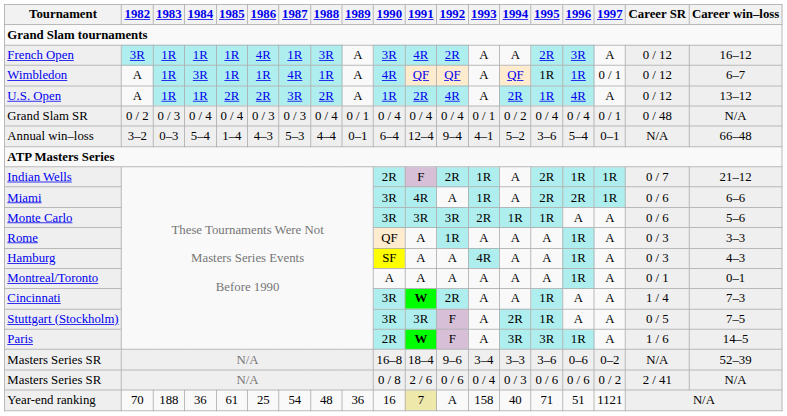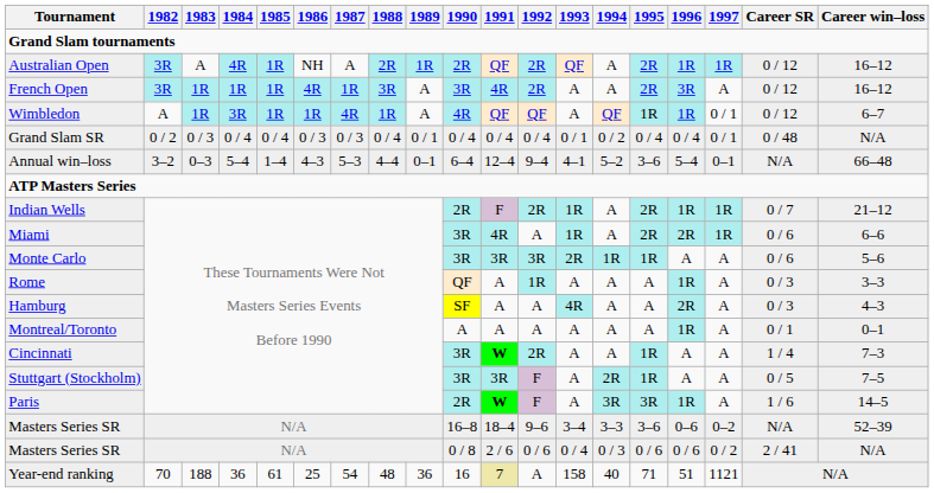 <table class="wikitable">
 <tr style="background:#efefef;">
 <th>Tournament</th>
 <th><a href='#'>1982</a></th>
 <th><a href='#'>1983</a></th>
 <th><a href='#'>1984</a></th>
 <th><a href='#'>1985</a></th>
 <th><a href='#'>1986</a></th>
 <th><a href='#'>1987</a></th>
 <th><a href='#'>1988</a></th>
 <th><a href='#'>1989</a></th>
 <th><a href='#'>1990</a></th>
 <th><a href='#'>1991</a></th>
 <th><a href='#'>1992</a></th>
 <th><a href='#'>1993</a></th>
 <th><a href='#'>1994</a></th>
 <th><a href='#'>1995</a></th>
 <th><a href='#'>1996</a></th>
 <th><a href='#'>1997</a></th>
 <th>Career SR</th>
 <th>Career win–loss</th>
 </tr>
 <tr>
 <td colspan="19"><strong>Grand Slam tournaments</strong></td>
+</tr>
+<tr>
+<td style="background:#efefef;"><a href='#'>Australian Open</a></td>
+<td align="center" style="background:#afeeee;"><a href='#'>3R</a></td>
+<td align="center">A</td>
+<td align="center" style="background:#afeeee;"><a href='#'>4R</a></td>
+<td align="center" style="background:#afeeee;"><a href='#'>1R</a></td>
+<td align="center">NH</td>
+<td align="center">A</td>
+<td align="center" style="background:#afeeee;"><a href='#'>2R</a></td>
+<td align="center" style="background:#afeeee;"><a href='#'>1R</a></td>
+<td align="center" style="background:#afeeee;"><a href='#'>2R</a></td>
+<td align="center" style="background:#ffebcd;"><a href='#'>QF</a></td>
+<td align="center" style="background:#afeeee;"><a href='#'>2R</a></td>
+<td align="center" style="background:#ffebcd;"><a href='#'>QF</a></td>
+<td align="center">A</td>
+<td align="center" style="background:#afeeee;"><a href='#'>2R</a></td>
+<td align="center" style="background:#afeeee;"><a href='#'>1R</a></td>
+<td align="center" style="background:#afeeee;"><a href='#'>1R</a></td>
+<td align="center" style="background:#EFEFEF;">0 / 12</td>
+<td align="center" style="background:#EFEFEF;">16–12</td>
 </tr>
 <tr>
 <td style="background:#efefef;"><a href='#'>French Open</a></td>
 <td align="center" style="background:#afeeee;"><a href='#'>3R</a></td>
 <td align="center" style="background:#afeeee;"><a href='#'>1R</a></td>
 <td align="center" style="background:#afeeee;"><a href='#'>1R</a></td>
 <td align="center" style="background:#afeeee;"><a href='#'>1R</a></td>
 <td align="center" style="background:#afeeee;"><a href='#'>4R</a></td>
 <td align="center" style="background:#afeeee;"><a href='#'>1R</a></td>
 <td align="center" style="background:#afeeee;"><a href='#'>3R</a></td>
 <td align="center">A</td>
 <td align="center" style="background:#afeeee;"><a href='#'>3R</a></td>
 <td align="center" style="background:#afeeee;"><a href='#'>4R</a></td>
 <td align="center" style="background:#afeeee;"><a href='#'>2R</a></td>
 <td align="center">A</td>
 <td align="center">A</td>
 <td align="center" style="background:#afeeee;"><a href='#'>2R</a></td>
 <td align="center" style="background:#afeeee;"><a href='#'>3R</a></td>
 <td align="center">A</td>
 <td align="center" style="background:#EFEFEF;">0 / 12</td>
 <td align="center" style="background:#EFEFEF;">16–12</td>
 </tr>
 <tr>
 <td style="background:#efefef;"><a href='#'>Wimbledon</a></td>
 <td align="center">A</td>
 <td align="center" style="background:#afeeee;"><a href='#'>1R</a></td>
 <td align="center" style="background:#afeeee;"><a href='#'>3R</a></td>
 <td align="center" style="background:#afeeee;"><a href='#'>1R</a></td>
 <td align="center" style="background:#afeeee;"><a href='#'>1R</a></td>
 <td align="center" style="background:#afeeee;"><a href='#'>4R</a></td>
 <td align="center" style="background:#afeeee;"><a href='#'>1R</a></td>
 <td align="center">A</td>
 <td align="center" style="background:#afeeee;"><a href='#'>4R</a></td>
 <td align="center" style="background:#ffebcd;"><a href='#'>QF</a></td>
 <td align="center" style="background:#ffebcd;"><a href='#'>QF</a></td>
 <td align="center">A</td>
 <td align="center" style="background:#ffebcd;"><a href='#'>QF</a></td>
 <td align="center" style="background:#afeeee;">1R</td>
 <td align="center" style="background:#afeeee;"><a href='#'>1R</a></td>
 <td align="center">0 / 1</td>
 <td align="center" style="background:#EFEFEF;">0 / 12</td>
 <td align="center" style="background:#EFEFEF;">6–7</td>
-</tr>
-<tr>
-<td style="background:#efefef;"><a href='#'>U.S. Open</a></td>
-<td align="center">A</td>
-<td align="center" style="background:#afeeee;"><a href='#'>1R</a></td>
-<td align="center" style="background:#afeeee;"><a href='#'>1R</a></td>
-<td align="center" style="background:#afeeee;"><a href='#'>2R</a></td>
-<td align="center" style="background:#afeeee;"><a href='#'>2R</a></td>
-<td align="center" style="background:#afeeee;"><a href='#'>3R</a></td>
-<td align="center" style="background:#afeeee;"><a href='#'>2R</a></td>
-<td align="center">A</td>
-<td align="center" style="background:#afeeee;"><a href='#'>1R</a></td>
-<td align="center" style="background:#afeeee;"><a href='#'>2R</a></td>
-<td align="center" style="background:#afeeee;"><a href='#'>4R</a></td>
-<td align="center">A</td>
-<td align="center" style="background:#afeeee;"><a href='#'>2R</a></td>
-<td align="center" style="background:#afeeee;"><a href='#'>1R</a></td>
-<td align="center" style="background:#afeeee;"><a href='#'>4R</a></td>
-<td align="center">A</td>
-<td align="center" style="background:#EFEFEF;">0 / 12</td>
-<td align="center" style="background:#EFEFEF;">13–12</td>
 </tr>
 <tr style="background:#efefef;">
 <td>Grand Slam SR</td>
 <td align="center">0 / 2</td>
 <td align="center">0 / 3</td>
 <td align="center">0 / 4</td>
 <td align="center">0 / 4</td>
 <td align="center">0 / 3</td>
 <td align="center">0 / 3</td>
 <td align="center">0 / 4</td>
 <td align="center">0 / 1</td>
 <td align="center">0 / 4</td>
 <td align="center">0 / 4</td>
 <td align="center">0 / 4</td>
 <td align="center">0 / 1</td>
 <td align="center">0 / 2</td>
 <td align="center">0 / 4</td>
 <td align="center">0 / 4</td>
 <td align="center">0 / 1</td>
 <td align="center">0 / 48</td>
 <td align="center" style="background:#EFEFEF;">N/A</td>
 </tr>
 <tr>
 <td style="background:#EFEFEF;">Annual win–loss</td>
 <td align="center" style="background:#EFEFEF;">3–2</td>
 <td align="center" style="background:#EFEFEF;">0–3</td>
 <td align="center" style="background:#EFEFEF;">5–4</td>
 <td align="center" style="background:#EFEFEF;">1–4</td>
 <td align="center" style="background:#EFEFEF;">4–3</td>
 <td align="center" style="background:#EFEFEF;">5–3</td>
 <td align="center" style="background:#EFEFEF;">4–4</td>
 <td align="center" style="background:#EFEFEF;">0–1</td>
 <td align="center" style="background:#EFEFEF;">6–4</td>
 <td align="center" style="background:#EFEFEF;">12–4</td>
 <td align="center" style="background:#EFEFEF;">9–4</td>
 <td align="center" style="background:#EFEFEF;">4–1</td>
 <td align="center" style="background:#EFEFEF;">5–2</td>
 <td align="center" style="background:#EFEFEF;">3–6</td>
 <td align="center" style="background:#EFEFEF;">5–4</td>
 <td align="center" style="background:#EFEFEF;">0–1</td>
 <td align="center" style="background:#EFEFEF;">N/A</td>
 <td align="center" style="background:#EFEFEF;">66–48</td>
 </tr>
 <tr>
 <td colspan="19"><strong>ATP Masters Series</strong></td>
 </tr>
 <tr>
 <td style="background:#efefef;"><a href='#'>Indian Wells</a></td>
 <td align="center" colspan="8" rowspan="9" style="color:#767676;">These Tournaments Were Not<br><br>Masters Series Events<br><br>Before 1990</td>
 <td align="center" style="background:#afeeee;">2R</td>
 <td align="center" style="background:#D8BFD8;">F</td>
 <td align="center" style="background:#afeeee;">2R</td>
 <td align="center" style="background:#afeeee;">1R</td>
 <td align="center">A</td>
 <td align="center" style="background:#afeeee;">2R</td>
 <td align="center" style="background:#afeeee;">1R</td>
 <td align="center" style="background:#afeeee;">1R</td>
 <td align="center" style="background:#EFEFEF;">0 / 7</td>
 <td align="center" style="background:#EFEFEF;">21–12</td>
 </tr>
 <tr>
 <td style="background:#efefef;"><a href='#'>Miami</a></td>
 <td align="center" style="background:#afeeee;">3R</td>
 <td align="center" style="background:#afeeee;">4R</td>
 <td align="center">A</td>
 <td align="center" style="background:#afeeee;">1R</td>
 <td align="center">A</td>
 <td align="center" style="background:#afeeee;">2R</td>
 <td align="center" style="background:#afeeee;">2R</td>
 <td align="center" style="background:#afeeee;">1R</td>
 <td align="center" style="background:#EFEFEF;">0 / 6</td>
 <td align="center" style="background:#EFEFEF;">6–6</td>
 </tr>
 <tr>
 <td style="background:#efefef;"><a href='#'>Monte Carlo</a></td>
 <td align="center" style="background:#afeeee;">3R</td>
 <td align="center" style="background:#afeeee;">3R</td>
 <td align="center" style="background:#afeeee;">3R</td>
 <td align="center" style="background:#afeeee;">2R</td>
 <td align="center" style="background:#afeeee;">1R</td>
 <td align="center" style="background:#afeeee;">1R</td>
 <td align="center">A</td>
 <td align="center">A</td>
 <td align="center" style="background:#EFEFEF;">0 / 6</td>
 <td align="center" style="background:#EFEFEF;">5–6</td>
 </tr>
 <tr>
 <td style="background:#efefef;"><a href='#'>Rome</a></td>
 <td align="center" style="background:#ffebcd;">QF</td>
 <td align="center">A</td>
 <td align="center" style="background:#afeeee;">1R</td>
 <td align="center">A</td>
 <td align="center">A</td>
 <td align="center">A</td>
 <td align="center" style="background:#afeeee;">1R</td>
 <td align="center">A</td>
 <td align="center" style="background:#EFEFEF;">0 / 3</td>
 <td align="center" style="background:#EFEFEF;">3–3</td>
 </tr>
 <tr>
 <td style="background:#efefef;"><a href='#'>Hamburg</a></td>
 <td align="center" style="background:yellow;">SF</td>
 <td align="center">A</td>
 <td align="center">A</td>
 <td align="center" style="background:#afeeee;">4R</td>
 <td align="center">A</td>
 <td align="center">A</td>
-<td align="center" style="background:#afeeee;">1R</td>
+<td align="center" style="background:#afeeee;">2R</td>
 <td align="center">A</td>
 <td align="center" style="background:#EFEFEF;">0 / 3</td>
 <td align="center" style="background:#EFEFEF;">4–3</td>
 </tr>
 <tr>
 <td style="background:#efefef;"><a href='#'>Montreal/Toronto</a></td>
 <td align="center">A</td>
 <td align="center">A</td>
 <td align="center">A</td>
 <td align="center">A</td>
 <td align="center">A</td>
 <td align="center">A</td>
 <td align="center" style="background:#afeeee;">1R</td>
 <td align="center">A</td>
 <td align="center" style="background:#EFEFEF;">0 / 1</td>
 <td align="center" style="background:#EFEFEF;">0–1</td>
 </tr>
 <tr>
 <td style="background:#efefef;"><a href='#'>Cincinnati</a></td>
 <td align="center" style="background:#afeeee;">3R</td>
 <td align="center" style="background:#00ff00;"><strong>W</strong></td>
 <td align="center" style="background:#afeeee;">2R</td>
 <td align="center">A</td>
 <td align="center">A</td>
 <td align="center" style="background:#afeeee;">1R</td>
 <td align="center">A</td>
 <td align="center">A</td>
 <td align="center" style="background:#EFEFEF;">1 / 4</td>
 <td align="center" style="background:#EFEFEF;">7–3</td>
 </tr>
 <tr>
 <td style="background:#efefef;"><a href='#'>Stuttgart (Stockholm)</a></td>
 <td align="center" style="background:#afeeee;">3R</td>
 <td align="center" style="background:#afeeee;">3R</td>
 <td align="center" style="background:#D8BFD8;">F</td>
 <td align="center">A</td>
 <td align="center" style="background:#afeeee;">2R</td>
 <td align="center" style="background:#afeeee;">1R</td>
 <td align="center">A</td>
 <td align="center">A</td>
 <td align="center" style="background:#EFEFEF;">0 / 5</td>
 <td align="center" style="background:#EFEFEF;">7–5</td>
 </tr>
 <tr>
 <td style="background:#efefef;"><a href='#'>Paris</a></td>
 <td align="center" style="background:#afeeee;">2R</td>
 <td align="center" style="background:#00ff00;"><strong>W</strong></td>
 <td align="center" style="background:#D8BFD8;">F</td>
 <td align="center">A</td>
 <td align="center" style="background:#afeeee;">3R</td>
 <td align="center" style="background:#afeeee;">3R</td>
 <td align="center" style="background:#afeeee;">1R</td>
 <td align="center">A</td>
 <td align="center" style="background:#EFEFEF;">1 / 6</td>
 <td align="center" style="background:#EFEFEF;">14–5</td>
 </tr>
 <tr style="background:#efefef;">
 <td>Masters Series SR</td>
 <td align="center" colspan="8" style="color:#767676;">N/A</td>
 <td align="center" style="background:#EFEFEF;">16–8</td>
 <td align="center" style="background:#EFEFEF;">18–4</td>
 <td align="center" style="background:#EFEFEF;">9–6</td>
 <td align="center" style="background:#EFEFEF;">3–4</td>
 <td align="center" style="background:#EFEFEF;">3–3</td>
 <td align="center" style="background:#EFEFEF;">3–6</td>
 <td align="center" style="background:#EFEFEF;">0–6</td>
 <td align="center" style="background:#EFEFEF;">0–2</td>
 <td align="center" style="background:#EFEFEF;">N/A</td>
 <td align="center" style="background:#EFEFEF;">52–39</td>
 </tr>
 <tr style="background:#efefef;">
 <td>Masters Series SR</td>
 <td align="center" colspan="8" style="color:#767676;">N/A</td>
 <td align="center">0 / 8</td>
 <td align="center">2 / 6</td>
 <td align="center">0 / 6</td>
 <td align="center">0 / 4</td>
 <td align="center">0 / 3</td>
 <td align="center">0 / 6</td>
 <td align="center">0 / 6</td>
 <td align="center">0 / 2</td>
 <td align="center">2 / 41</td>
 <td align="center" style="background:#EFEFEF;">N/A</td>
 </tr>
 <tr>
 <td style="background:#EFEFEF;">Year-end ranking</td>
 <td align="center">70</td>
 <td align="center">188</td>
 <td align="center">36</td>
 <td align="center">61</td>
 <td align="center">25</td>
 <td align="center">54</td>
 <td align="center">48</td>
 <td align="center">36</td>
 <td align="center">16</td>
 <td align="center" style="background:#EEE8AA;">7</td>
 <td align="center">A</td>
 <td align="center">158</td>
 <td align="center">40</td>
 <td align="center">71</td>
 <td align="center">51</td>
 <td align="center">1121</td>
 <td colspan=2 align="center" style="background:#EFEFEF;">N/A</td>
 </tr>
 </table>
